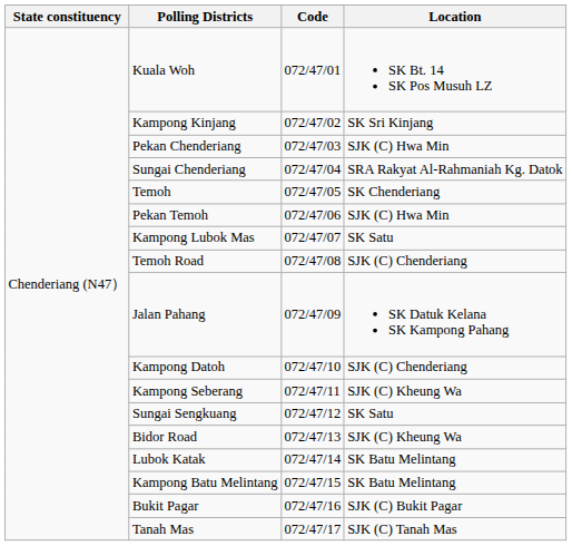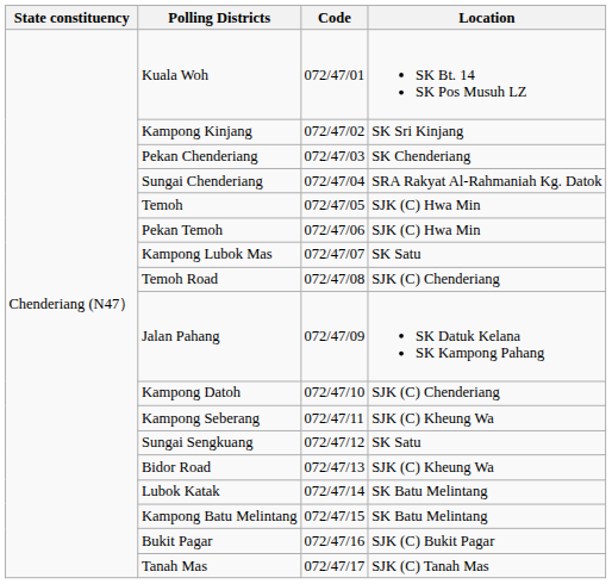 <table class="wikitable sortable mw-collapsible" style="white-space:nowrap;font-size:85%">
 <tr>
 <th>State constituency</th>
 <th>Polling Districts</th>
 <th>Code</th>
 <th>Location</th>
 </tr>
 <tr>
 <td rowspan="17">Chenderiang (N47）</td>
 <td>Kuala Woh</td>
 <td>072/47/01</td>
 <td><br><ul><li>SK Bt. 14</li><li>SK Pos Musuh LZ</li></ul></td>
 </tr>
 <tr>
 <td>Kampong Kinjang</td>
 <td>072/47/02</td>
 <td>SK Sri Kinjang</td>
 </tr>
 <tr>
 <td>Pekan Chenderiang</td>
 <td>072/47/03</td>
-<td>SJK (C) Hwa Min</td>
+<td>SK Chenderiang</td>
 </tr>
 <tr>
 <td>Sungai Chenderiang</td>
 <td>072/47/04</td>
 <td>SRA Rakyat Al-Rahmaniah Kg. Datok</td>
 </tr>
 <tr>
 <td>Temoh</td>
 <td>072/47/05</td>
-<td>SK Chenderiang</td>
+<td>SJK (C) Hwa Min</td>
 </tr>
 <tr>
 <td>Pekan Temoh</td>
 <td>072/47/06</td>
 <td>SJK (C) Hwa Min</td>
 </tr>
 <tr>
 <td>Kampong Lubok Mas</td>
 <td>072/47/07</td>
 <td>SK Satu</td>
 </tr>
 <tr>
 <td>Temoh Road</td>
 <td>072/47/08</td>
 <td>SJK (C) Chenderiang</td>
 </tr>
 <tr>
 <td>Jalan Pahang</td>
 <td>072/47/09</td>
 <td><br><ul><li>SK Datuk Kelana</li><li>SK Kampong Pahang</li></ul></td>
 </tr>
 <tr>
 <td>Kampong Datoh</td>
 <td>072/47/10</td>
 <td>SJK (C) Chenderiang</td>
 </tr>
 <tr>
 <td>Kampong Seberang</td>
 <td>072/47/11</td>
 <td>SJK (C) Kheung Wa</td>
 </tr>
 <tr>
 <td>Sungai Sengkuang</td>
 <td>072/47/12</td>
 <td>SK Satu</td>
 </tr>
 <tr>
 <td>Bidor Road</td>
 <td>072/47/13</td>
 <td>SJK (C) Kheung Wa</td>
 </tr>
 <tr>
 <td>Lubok Katak</td>
 <td>072/47/14</td>
 <td>SK Batu Melintang</td>
 </tr>
 <tr>
 <td>Kampong Batu Melintang</td>
 <td>072/47/15</td>
 <td>SK Batu Melintang</td>
 </tr>
 <tr>
 <td>Bukit Pagar</td>
 <td>072/47/16</td>
 <td>SJK (C) Bukit Pagar</td>
 </tr>
 <tr>
 <td>Tanah Mas</td>
 <td>072/47/17</td>
 <td>SJK (C) Tanah Mas</td>
 </tr>
 </table>
